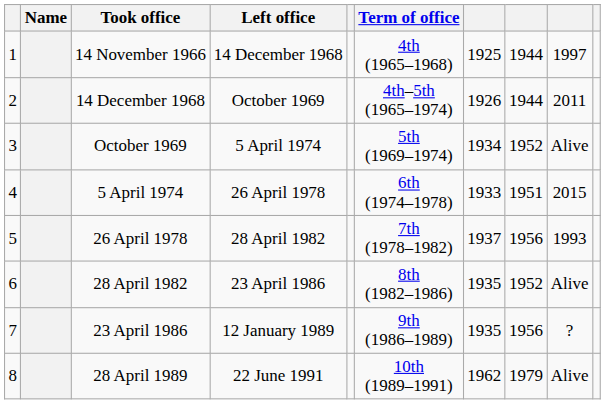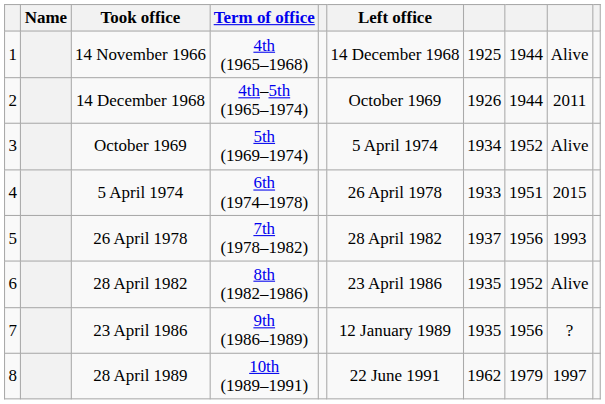 <table class="wikitable sortable" style=text-align:center>
 <tr>
 <th scope=col></th>
 <th scope=col>Name</th>
 <th scope=col>Took office</th>
+<th scope=col><a href='#'>Term of office</a></th>
+<th scope=col></th>
 <th scope=col>Left office</th>
-<th scope=col></th>
-<th scope=col><a href='#'>Term of office</a></th>
 <th scope=col></th>
 <th scope=col></th>
 <th scope=col></th>
 <th scope=col class="unsortable"></th>
 </tr>
 <tr>
 <td>1</td>
 <th align="center" scope="row" style="font-weight:normal;"></th>
 <td>14 November 1966</td>
+<td><a href='#'>4th</a><br>(1965–1968)</td>
+<td></td>
 <td>14 December 1968</td>
-<td></td>
-<td><a href='#'>4th</a><br>(1965–1968)</td>
 <td>1925</td>
 <td>1944</td>
-<td>1997</td>
+<td>Alive</td>
 <td></td>
 </tr>
 <tr>
 <td>2</td>
 <th align="center" scope="row" style="font-weight:normal;"></th>
 <td>14 December 1968</td>
+<td><a href='#'>4th</a>–<a href='#'>5th</a><br>(1965–1974)</td>
+<td></td>
 <td>October 1969</td>
-<td></td>
-<td><a href='#'>4th</a>–<a href='#'>5th</a><br>(1965–1974)</td>
 <td>1926</td>
 <td>1944</td>
 <td>2011</td>
 <td></td>
 </tr>
 <tr>
 <td>3</td>
 <th align="center" scope="row" style="font-weight:normal;"></th>
 <td>October 1969</td>
+<td><a href='#'>5th</a><br>(1969–1974)</td>
+<td></td>
 <td>5 April 1974</td>
-<td></td>
-<td><a href='#'>5th</a><br>(1969–1974)</td>
 <td>1934</td>
 <td>1952</td>
 <td>Alive</td>
 <td></td>
 </tr>
 <tr>
 <td>4</td>
 <th align="center" scope="row" style="font-weight:normal;"></th>
 <td>5 April 1974</td>
+<td><a href='#'>6th</a><br>(1974–1978)</td>
+<td></td>
 <td>26 April 1978</td>
-<td></td>
-<td><a href='#'>6th</a><br>(1974–1978)</td>
 <td>1933</td>
 <td>1951</td>
 <td>2015</td>
 <td></td>
 </tr>
 <tr>
 <td>5</td>
 <th align="center" scope="row" style="font-weight:normal;"></th>
 <td>26 April 1978</td>
+<td><a href='#'>7th</a><br>(1978–1982)</td>
+<td></td>
 <td>28 April 1982</td>
-<td></td>
-<td><a href='#'>7th</a><br>(1978–1982)</td>
 <td>1937</td>
 <td>1956</td>
 <td>1993</td>
 <td></td>
 </tr>
 <tr>
 <td>6</td>
 <th align="center" scope="row" style="font-weight:normal;"></th>
 <td>28 April 1982</td>
+<td><a href='#'>8th</a><br>(1982–1986)</td>
+<td></td>
 <td>23 April 1986</td>
-<td></td>
-<td><a href='#'>8th</a><br>(1982–1986)</td>
 <td>1935</td>
 <td>1952</td>
 <td>Alive</td>
 <td></td>
 </tr>
 <tr>
 <td>7</td>
 <th align="center" scope="row" style="font-weight:normal;"></th>
 <td>23 April 1986</td>
+<td><a href='#'>9th</a><br>(1986–1989)</td>
+<td></td>
 <td>12 January 1989</td>
-<td></td>
-<td><a href='#'>9th</a><br>(1986–1989)</td>
 <td>1935</td>
 <td>1956</td>
 <td>?</td>
 <td></td>
 </tr>
 <tr>
 <td>8</td>
 <th align="center" scope="row" style="font-weight:normal;"></th>
 <td>28 April 1989</td>
+<td><a href='#'>10th</a><br>(1989–1991)</td>
+<td></td>
 <td>22 June 1991</td>
-<td></td>
-<td><a href='#'>10th</a><br>(1989–1991)</td>
 <td>1962</td>
 <td>1979</td>
-<td>Alive</td>
+<td>1997</td>
 <td></td>
 </tr>
 </table>
